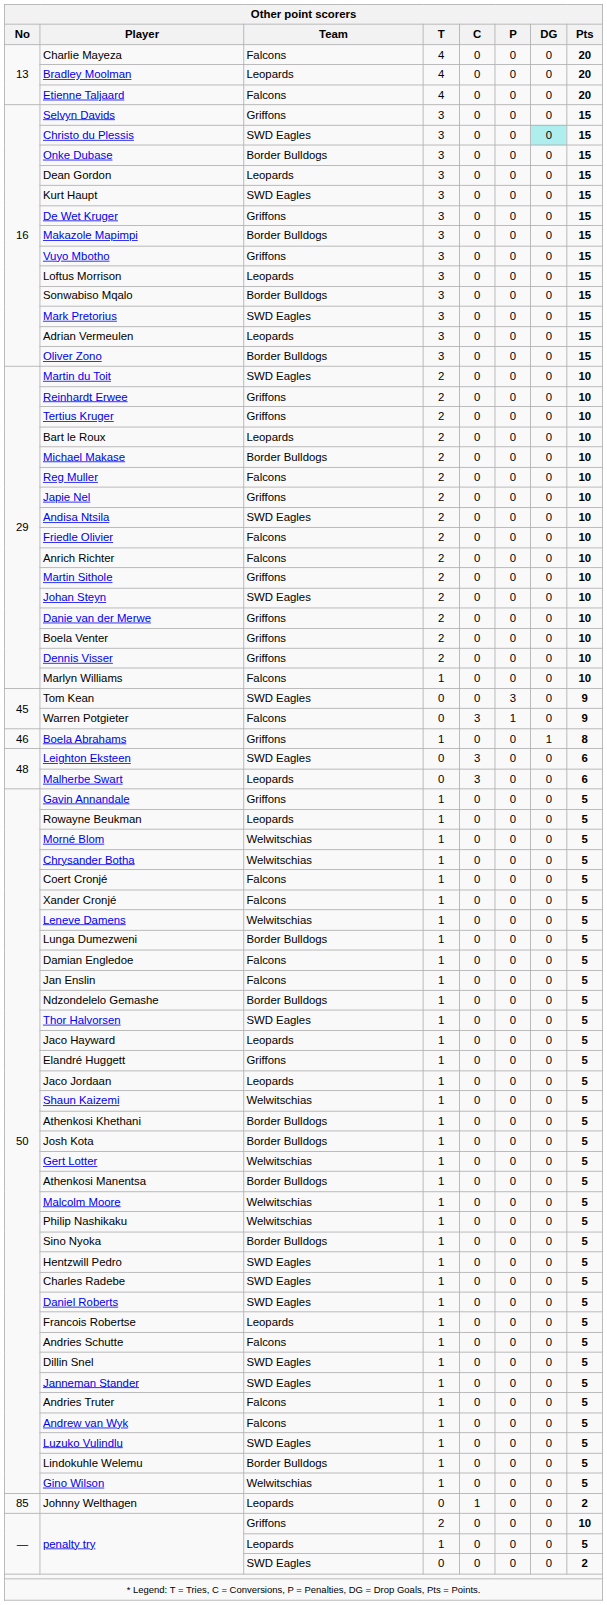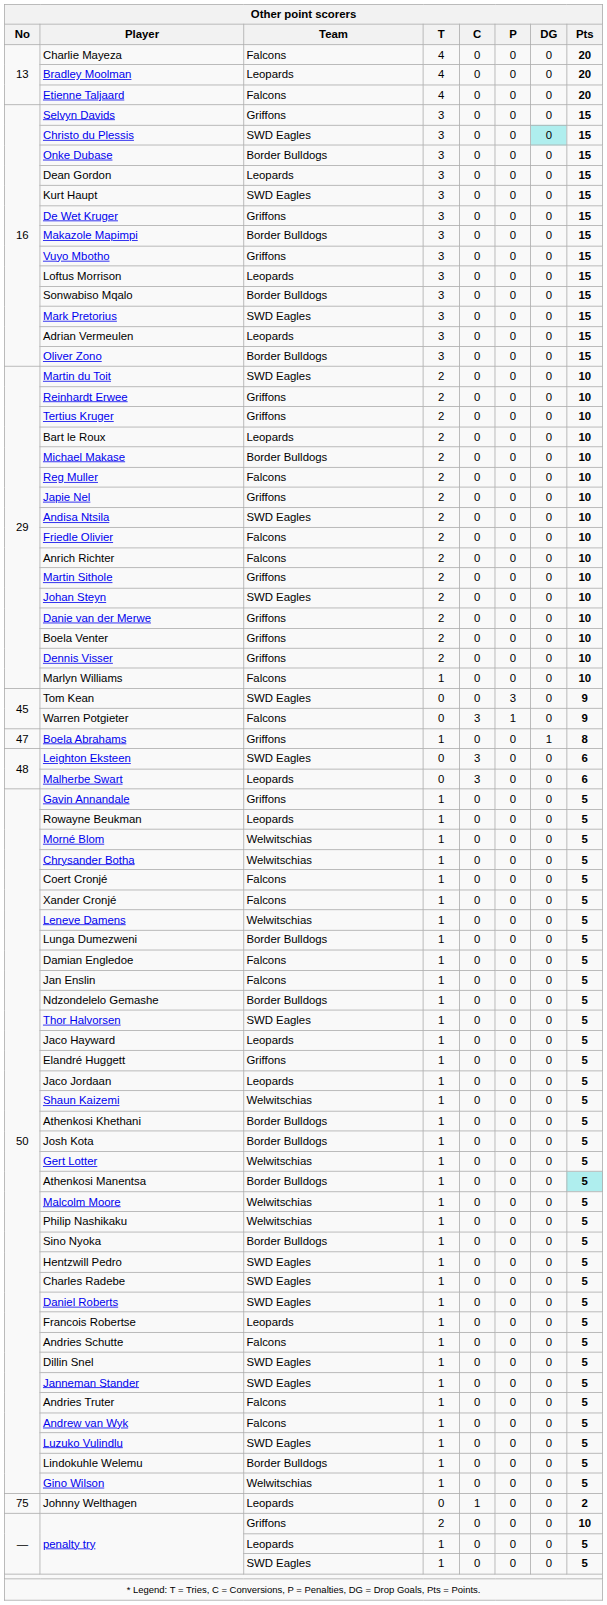 <table class="wikitable sortable collapsible collapsed" style="text-align:center; line-height:130%; font-size:90%; width:60%;">
 <tr>
 <th colspan="100%">Other point scorers</th>
 </tr>
 <tr>
 <th style="width:6%;">No</th>
 <th style="width:34%;">Player</th>
 <th style="width:30%;">Team</th>
 <th style="width:6%;">T</th>
 <th style="width:6%;">C</th>
 <th style="width:6%;">P</th>
 <th style="width:6%;">DG</th>
 <th style="width:6%;">Pts<br></th>
 </tr>
 <tr>
 <td rowspan=3>13</td>
 <td style="text-align:left;">Charlie Mayeza</td>
 <td style="text-align:left;">Falcons</td>
 <td>4</td>
 <td>0</td>
 <td>0</td>
 <td>0</td>
 <td><strong>20</strong></td>
 </tr>
 <tr>
 <td style="text-align:left;"><a href='#'>Bradley Moolman</a></td>
 <td style="text-align:left;">Leopards</td>
 <td>4</td>
 <td>0</td>
 <td>0</td>
 <td>0</td>
 <td><strong>20</strong></td>
 </tr>
 <tr>
 <td style="text-align:left;"><a href='#'>Etienne Taljaard</a></td>
 <td style="text-align:left;">Falcons</td>
 <td>4</td>
 <td>0</td>
 <td>0</td>
 <td>0</td>
 <td><strong>20</strong></td>
 </tr>
 <tr>
 <td rowspan=13>16</td>
 <td style="text-align:left;"><a href='#'>Selvyn Davids</a></td>
 <td style="text-align:left;">Griffons</td>
 <td>3</td>
 <td>0</td>
 <td>0</td>
 <td>0</td>
 <td><strong>15</strong></td>
 </tr>
 <tr>
 <td style="text-align:left;"><a href='#'>Christo du Plessis</a></td>
 <td style="text-align:left;">SWD Eagles</td>
 <td>3</td>
 <td>0</td>
 <td>0</td>
 <td style="background: paleturquoise;">0</td>
 <td><strong>15</strong></td>
 </tr>
 <tr>
 <td style="text-align:left;"><a href='#'>Onke Dubase</a></td>
 <td style="text-align:left;">Border Bulldogs</td>
 <td>3</td>
 <td>0</td>
 <td>0</td>
 <td>0</td>
 <td><strong>15</strong></td>
 </tr>
 <tr>
 <td style="text-align:left;">Dean Gordon</td>
 <td style="text-align:left;">Leopards</td>
 <td>3</td>
 <td>0</td>
 <td>0</td>
 <td>0</td>
 <td><strong>15</strong></td>
 </tr>
 <tr>
 <td style="text-align:left;">Kurt Haupt</td>
 <td style="text-align:left;">SWD Eagles</td>
 <td>3</td>
 <td>0</td>
 <td>0</td>
 <td>0</td>
 <td><strong>15</strong></td>
 </tr>
 <tr>
 <td style="text-align:left;"><a href='#'>De Wet Kruger</a></td>
 <td style="text-align:left;">Griffons</td>
 <td>3</td>
 <td>0</td>
 <td>0</td>
 <td>0</td>
 <td><strong>15</strong></td>
 </tr>
 <tr>
 <td style="text-align:left;"><a href='#'>Makazole Mapimpi</a></td>
 <td style="text-align:left;">Border Bulldogs</td>
 <td>3</td>
 <td>0</td>
 <td>0</td>
 <td>0</td>
 <td><strong>15</strong></td>
 </tr>
 <tr>
 <td style="text-align:left;"><a href='#'>Vuyo Mbotho</a></td>
 <td style="text-align:left;">Griffons</td>
 <td>3</td>
 <td>0</td>
 <td>0</td>
 <td>0</td>
 <td><strong>15</strong></td>
 </tr>
 <tr>
 <td style="text-align:left;">Loftus Morrison</td>
 <td style="text-align:left;">Leopards</td>
 <td>3</td>
 <td>0</td>
 <td>0</td>
 <td>0</td>
 <td><strong>15</strong></td>
 </tr>
 <tr>
 <td style="text-align:left;">Sonwabiso Mqalo</td>
 <td style="text-align:left;">Border Bulldogs</td>
 <td>3</td>
 <td>0</td>
 <td>0</td>
 <td>0</td>
 <td><strong>15</strong></td>
 </tr>
 <tr>
 <td style="text-align:left;"><a href='#'>Mark Pretorius</a></td>
 <td style="text-align:left;">SWD Eagles</td>
 <td>3</td>
 <td>0</td>
 <td>0</td>
 <td>0</td>
 <td><strong>15</strong></td>
 </tr>
 <tr>
 <td style="text-align:left;">Adrian Vermeulen</td>
 <td style="text-align:left;">Leopards</td>
 <td>3</td>
 <td>0</td>
 <td>0</td>
 <td>0</td>
 <td><strong>15</strong></td>
 </tr>
 <tr>
 <td style="text-align:left;"><a href='#'>Oliver Zono</a></td>
 <td style="text-align:left;">Border Bulldogs</td>
 <td>3</td>
 <td>0</td>
 <td>0</td>
 <td>0</td>
 <td><strong>15</strong></td>
 </tr>
 <tr>
 <td rowspan=16>29</td>
 <td style="text-align:left;"><a href='#'>Martin du Toit</a></td>
 <td style="text-align:left;">SWD Eagles</td>
 <td>2</td>
 <td>0</td>
 <td>0</td>
 <td>0</td>
 <td><strong>10</strong></td>
 </tr>
 <tr>
 <td style="text-align:left;"><a href='#'>Reinhardt Erwee</a></td>
 <td style="text-align:left;">Griffons</td>
 <td>2</td>
 <td>0</td>
 <td>0</td>
 <td>0</td>
 <td><strong>10</strong></td>
 </tr>
 <tr>
 <td style="text-align:left;"><a href='#'>Tertius Kruger</a></td>
 <td style="text-align:left;">Griffons</td>
 <td>2</td>
 <td>0</td>
 <td>0</td>
 <td>0</td>
 <td><strong>10</strong></td>
 </tr>
 <tr>
 <td style="text-align:left;">Bart le Roux</td>
 <td style="text-align:left;">Leopards</td>
 <td>2</td>
 <td>0</td>
 <td>0</td>
 <td>0</td>
 <td><strong>10</strong></td>
 </tr>
 <tr>
 <td style="text-align:left;"><a href='#'>Michael Makase</a></td>
 <td style="text-align:left;">Border Bulldogs</td>
 <td>2</td>
 <td>0</td>
 <td>0</td>
 <td>0</td>
 <td><strong>10</strong></td>
 </tr>
 <tr>
 <td style="text-align:left;"><a href='#'>Reg Muller</a></td>
 <td style="text-align:left;">Falcons</td>
 <td>2</td>
 <td>0</td>
 <td>0</td>
 <td>0</td>
 <td><strong>10</strong></td>
 </tr>
 <tr>
 <td style="text-align:left;"><a href='#'>Japie Nel</a></td>
 <td style="text-align:left;">Griffons</td>
 <td>2</td>
 <td>0</td>
 <td>0</td>
 <td>0</td>
 <td><strong>10</strong></td>
 </tr>
 <tr>
 <td style="text-align:left;"><a href='#'>Andisa Ntsila</a></td>
 <td style="text-align:left;">SWD Eagles</td>
 <td>2</td>
 <td>0</td>
 <td>0</td>
 <td>0</td>
 <td><strong>10</strong></td>
 </tr>
 <tr>
 <td style="text-align:left;"><a href='#'>Friedle Olivier</a></td>
 <td style="text-align:left;">Falcons</td>
 <td>2</td>
 <td>0</td>
 <td>0</td>
 <td>0</td>
 <td><strong>10</strong></td>
 </tr>
 <tr>
 <td style="text-align:left;">Anrich Richter</td>
 <td style="text-align:left;">Falcons</td>
 <td>2</td>
 <td>0</td>
 <td>0</td>
 <td>0</td>
 <td><strong>10</strong></td>
 </tr>
 <tr>
 <td style="text-align:left;"><a href='#'>Martin Sithole</a></td>
 <td style="text-align:left;">Griffons</td>
 <td>2</td>
 <td>0</td>
 <td>0</td>
 <td>0</td>
 <td><strong>10</strong></td>
 </tr>
 <tr>
 <td style="text-align:left;"><a href='#'>Johan Steyn</a></td>
 <td style="text-align:left;">SWD Eagles</td>
 <td>2</td>
 <td>0</td>
 <td>0</td>
 <td>0</td>
 <td><strong>10</strong></td>
 </tr>
 <tr>
 <td style="text-align:left;"><a href='#'>Danie van der Merwe</a></td>
 <td style="text-align:left;">Griffons</td>
 <td>2</td>
 <td>0</td>
 <td>0</td>
 <td>0</td>
 <td><strong>10</strong></td>
 </tr>
 <tr>
 <td style="text-align:left;">Boela Venter</td>
 <td style="text-align:left;">Griffons</td>
 <td>2</td>
 <td>0</td>
 <td>0</td>
 <td>0</td>
 <td><strong>10</strong></td>
 </tr>
 <tr>
 <td style="text-align:left;"><a href='#'>Dennis Visser</a></td>
 <td style="text-align:left;">Griffons</td>
 <td>2</td>
 <td>0</td>
 <td>0</td>
 <td>0</td>
 <td><strong>10</strong></td>
 </tr>
 <tr>
 <td style="text-align:left;">Marlyn Williams</td>
 <td style="text-align:left;">Falcons</td>
 <td>1</td>
 <td>0</td>
 <td>0</td>
 <td>0</td>
 <td><strong>10</strong></td>
 </tr>
 <tr>
 <td rowspan=2>45</td>
 <td style="text-align:left;">Tom Kean</td>
 <td style="text-align:left;">SWD Eagles</td>
 <td>0</td>
 <td>0</td>
 <td>3</td>
 <td>0</td>
 <td><strong>9</strong></td>
 </tr>
 <tr>
 <td style="text-align:left;">Warren Potgieter</td>
 <td style="text-align:left;">Falcons</td>
 <td>0</td>
 <td>3</td>
 <td>1</td>
 <td>0</td>
 <td><strong>9</strong></td>
 </tr>
 <tr>
-<td>46</td>
+<td>47</td>
 <td style="text-align:left;"><a href='#'>Boela Abrahams</a></td>
 <td style="text-align:left;">Griffons</td>
 <td>1</td>
 <td>0</td>
 <td>0</td>
 <td>1</td>
 <td><strong>8</strong></td>
 </tr>
 <tr>
 <td rowspan=2>48</td>
 <td style="text-align:left;"><a href='#'>Leighton Eksteen</a></td>
 <td style="text-align:left;">SWD Eagles</td>
 <td>0</td>
 <td>3</td>
 <td>0</td>
 <td>0</td>
 <td><strong>6</strong></td>
 </tr>
 <tr>
 <td style="text-align:left;"><a href='#'>Malherbe Swart</a></td>
 <td style="text-align:left;">Leopards</td>
 <td>0</td>
 <td>3</td>
 <td>0</td>
 <td>0</td>
 <td><strong>6</strong></td>
 </tr>
 <tr>
 <td rowspan=35>50</td>
 <td style="text-align:left;"><a href='#'>Gavin Annandale</a></td>
 <td style="text-align:left;">Griffons</td>
 <td>1</td>
 <td>0</td>
 <td>0</td>
 <td>0</td>
 <td><strong>5</strong></td>
 </tr>
 <tr>
 <td style="text-align:left;">Rowayne Beukman</td>
 <td style="text-align:left;">Leopards</td>
 <td>1</td>
 <td>0</td>
 <td>0</td>
 <td>0</td>
 <td><strong>5</strong></td>
 </tr>
 <tr>
 <td style="text-align:left;"><a href='#'>Morné Blom</a></td>
 <td style="text-align:left;">Welwitschias</td>
 <td>1</td>
 <td>0</td>
 <td>0</td>
 <td>0</td>
 <td><strong>5</strong></td>
 </tr>
 <tr>
 <td style="text-align:left;"><a href='#'>Chrysander Botha</a></td>
 <td style="text-align:left;">Welwitschias</td>
 <td>1</td>
 <td>0</td>
 <td>0</td>
 <td>0</td>
 <td><strong>5</strong></td>
 </tr>
 <tr>
 <td style="text-align:left;">Coert Cronjé</td>
 <td style="text-align:left;">Falcons</td>
 <td>1</td>
 <td>0</td>
 <td>0</td>
 <td>0</td>
 <td><strong>5</strong></td>
 </tr>
 <tr>
 <td style="text-align:left;">Xander Cronjé</td>
 <td style="text-align:left;">Falcons</td>
 <td>1</td>
 <td>0</td>
 <td>0</td>
 <td>0</td>
 <td><strong>5</strong></td>
 </tr>
 <tr>
 <td style="text-align:left;"><a href='#'>Leneve Damens</a></td>
 <td style="text-align:left;">Welwitschias</td>
 <td>1</td>
 <td>0</td>
 <td>0</td>
 <td>0</td>
 <td><strong>5</strong></td>
 </tr>
 <tr>
 <td style="text-align:left;">Lunga Dumezweni</td>
 <td style="text-align:left;">Border Bulldogs</td>
 <td>1</td>
 <td>0</td>
 <td>0</td>
 <td>0</td>
 <td><strong>5</strong></td>
 </tr>
 <tr>
 <td style="text-align:left;">Damian Engledoe</td>
 <td style="text-align:left;">Falcons</td>
 <td>1</td>
 <td>0</td>
 <td>0</td>
 <td>0</td>
 <td><strong>5</strong></td>
 </tr>
 <tr>
 <td style="text-align:left;">Jan Enslin</td>
 <td style="text-align:left;">Falcons</td>
 <td>1</td>
 <td>0</td>
 <td>0</td>
 <td>0</td>
 <td><strong>5</strong></td>
 </tr>
 <tr>
 <td style="text-align:left;">Ndzondelelo Gemashe</td>
 <td style="text-align:left;">Border Bulldogs</td>
 <td>1</td>
 <td>0</td>
 <td>0</td>
 <td>0</td>
 <td><strong>5</strong></td>
 </tr>
 <tr>
 <td style="text-align:left;"><a href='#'>Thor Halvorsen</a></td>
 <td style="text-align:left;">SWD Eagles</td>
 <td>1</td>
 <td>0</td>
 <td>0</td>
 <td>0</td>
 <td><strong>5</strong></td>
 </tr>
 <tr>
 <td style="text-align:left;">Jaco Hayward</td>
 <td style="text-align:left;">Leopards</td>
 <td>1</td>
 <td>0</td>
 <td>0</td>
 <td>0</td>
 <td><strong>5</strong></td>
 </tr>
 <tr>
 <td style="text-align:left;">Elandré Huggett</td>
 <td style="text-align:left;">Griffons</td>
 <td>1</td>
 <td>0</td>
 <td>0</td>
 <td>0</td>
 <td><strong>5</strong></td>
 </tr>
 <tr>
 <td style="text-align:left;">Jaco Jordaan</td>
 <td style="text-align:left;">Leopards</td>
 <td>1</td>
 <td>0</td>
 <td>0</td>
 <td>0</td>
 <td><strong>5</strong></td>
 </tr>
 <tr>
 <td style="text-align:left;"><a href='#'>Shaun Kaizemi</a></td>
 <td style="text-align:left;">Welwitschias</td>
 <td>1</td>
 <td>0</td>
 <td>0</td>
 <td>0</td>
 <td><strong>5</strong></td>
 </tr>
 <tr>
 <td style="text-align:left;">Athenkosi Khethani</td>
 <td style="text-align:left;">Border Bulldogs</td>
 <td>1</td>
 <td>0</td>
 <td>0</td>
 <td>0</td>
 <td><strong>5</strong></td>
 </tr>
 <tr>
 <td style="text-align:left;">Josh Kota</td>
 <td style="text-align:left;">Border Bulldogs</td>
 <td>1</td>
 <td>0</td>
 <td>0</td>
 <td>0</td>
 <td><strong>5</strong></td>
 </tr>
 <tr>
 <td style="text-align:left;"><a href='#'>Gert Lotter</a></td>
 <td style="text-align:left;">Welwitschias</td>
 <td>1</td>
 <td>0</td>
 <td>0</td>
 <td>0</td>
 <td><strong>5</strong></td>
 </tr>
 <tr>
 <td style="text-align:left;">Athenkosi Manentsa</td>
 <td style="text-align:left;">Border Bulldogs</td>
 <td>1</td>
 <td>0</td>
 <td>0</td>
 <td>0</td>
-<td><strong>5</strong></td>
+<td style="background: paleturquoise;"><strong>5</strong></td>
 </tr>
 <tr>
 <td style="text-align:left;"><a href='#'>Malcolm Moore</a></td>
 <td style="text-align:left;">Welwitschias</td>
 <td>1</td>
 <td>0</td>
 <td>0</td>
 <td>0</td>
 <td><strong>5</strong></td>
 </tr>
 <tr>
 <td style="text-align:left;">Philip Nashikaku</td>
 <td style="text-align:left;">Welwitschias</td>
 <td>1</td>
 <td>0</td>
 <td>0</td>
 <td>0</td>
 <td><strong>5</strong></td>
 </tr>
 <tr>
 <td style="text-align:left;">Sino Nyoka</td>
 <td style="text-align:left;">Border Bulldogs</td>
 <td>1</td>
 <td>0</td>
 <td>0</td>
 <td>0</td>
 <td><strong>5</strong></td>
 </tr>
 <tr>
 <td style="text-align:left;">Hentzwill Pedro</td>
 <td style="text-align:left;">SWD Eagles</td>
 <td>1</td>
 <td>0</td>
 <td>0</td>
 <td>0</td>
 <td><strong>5</strong></td>
 </tr>
 <tr>
 <td style="text-align:left;">Charles Radebe</td>
 <td style="text-align:left;">SWD Eagles</td>
 <td>1</td>
 <td>0</td>
 <td>0</td>
 <td>0</td>
 <td><strong>5</strong></td>
 </tr>
 <tr>
 <td style="text-align:left;"><a href='#'>Daniel Roberts</a></td>
 <td style="text-align:left;">SWD Eagles</td>
 <td>1</td>
 <td>0</td>
 <td>0</td>
 <td>0</td>
 <td><strong>5</strong></td>
 </tr>
 <tr>
 <td style="text-align:left;">Francois Robertse</td>
 <td style="text-align:left;">Leopards</td>
 <td>1</td>
 <td>0</td>
 <td>0</td>
 <td>0</td>
 <td><strong>5</strong></td>
 </tr>
 <tr>
 <td style="text-align:left;">Andries Schutte</td>
 <td style="text-align:left;">Falcons</td>
 <td>1</td>
 <td>0</td>
 <td>0</td>
 <td>0</td>
 <td><strong>5</strong></td>
 </tr>
 <tr>
 <td style="text-align:left;">Dillin Snel</td>
 <td style="text-align:left;">SWD Eagles</td>
 <td>1</td>
 <td>0</td>
 <td>0</td>
 <td>0</td>
 <td><strong>5</strong></td>
 </tr>
 <tr>
 <td style="text-align:left;"><a href='#'>Janneman Stander</a></td>
 <td style="text-align:left;">SWD Eagles</td>
 <td>1</td>
 <td>0</td>
 <td>0</td>
 <td>0</td>
 <td><strong>5</strong></td>
 </tr>
 <tr>
 <td style="text-align:left;">Andries Truter</td>
 <td style="text-align:left;">Falcons</td>
 <td>1</td>
 <td>0</td>
 <td>0</td>
 <td>0</td>
 <td><strong>5</strong></td>
 </tr>
 <tr>
 <td style="text-align:left;"><a href='#'>Andrew van Wyk</a></td>
 <td style="text-align:left;">Falcons</td>
 <td>1</td>
 <td>0</td>
 <td>0</td>
 <td>0</td>
 <td><strong>5</strong></td>
 </tr>
 <tr>
 <td style="text-align:left;"><a href='#'>Luzuko Vulindlu</a></td>
 <td style="text-align:left;">SWD Eagles</td>
 <td>1</td>
 <td>0</td>
 <td>0</td>
 <td>0</td>
 <td><strong>5</strong></td>
 </tr>
 <tr>
 <td style="text-align:left;">Lindokuhle Welemu</td>
 <td style="text-align:left;">Border Bulldogs</td>
 <td>1</td>
 <td>0</td>
 <td>0</td>
 <td>0</td>
 <td><strong>5</strong></td>
 </tr>
 <tr>
 <td style="text-align:left;"><a href='#'>Gino Wilson</a></td>
 <td style="text-align:left;">Welwitschias</td>
 <td>1</td>
 <td>0</td>
 <td>0</td>
 <td>0</td>
 <td><strong>5</strong></td>
 </tr>
 <tr>
-<td>85</td>
+<td>75</td>
 <td style="text-align:left;">Johnny Welthagen</td>
 <td style="text-align:left;">Leopards</td>
 <td>0</td>
 <td>1</td>
 <td>0</td>
 <td>0</td>
 <td><strong>2</strong></td>
 </tr>
 <tr>
 <td rowspan=3>—</td>
 <td style="text-align:left;" rowspan=3><a href='#'>penalty try</a></td>
 <td style="text-align:left;">Griffons</td>
 <td>2</td>
 <td>0</td>
 <td>0</td>
 <td>0</td>
 <td><strong>10</strong></td>
 </tr>
 <tr>
 <td style="text-align:left;">Leopards</td>
 <td>1</td>
 <td>0</td>
 <td>0</td>
 <td>0</td>
 <td><strong>5</strong></td>
 </tr>
 <tr>
 <td style="text-align:left;">SWD Eagles</td>
+<td>1</td>
 <td>0</td>
 <td>0</td>
 <td>0</td>
-<td>0</td>
-<td><strong>2</strong></td>
+<td><strong>5</strong></td>
 </tr>
 <tr>
 <td colspan="100%"></td>
 </tr>
 <tr>
 <td colspan="100%"><small>* Legend: T = Tries, C = Conversions, P = Penalties, DG = Drop Goals, Pts = Points.</small></td>
 </tr>
 </table>
